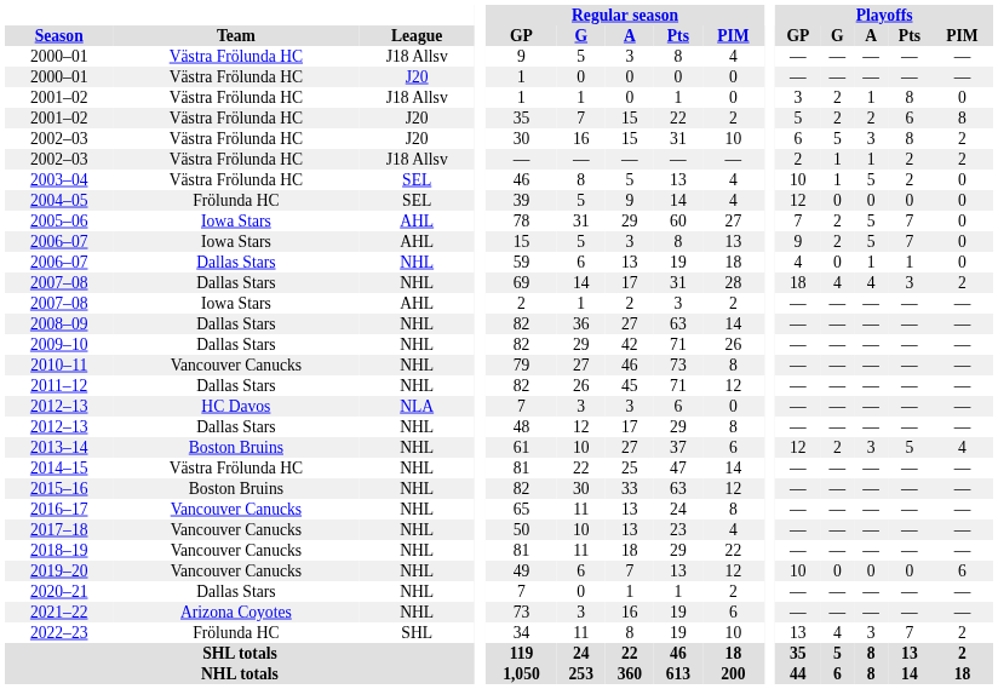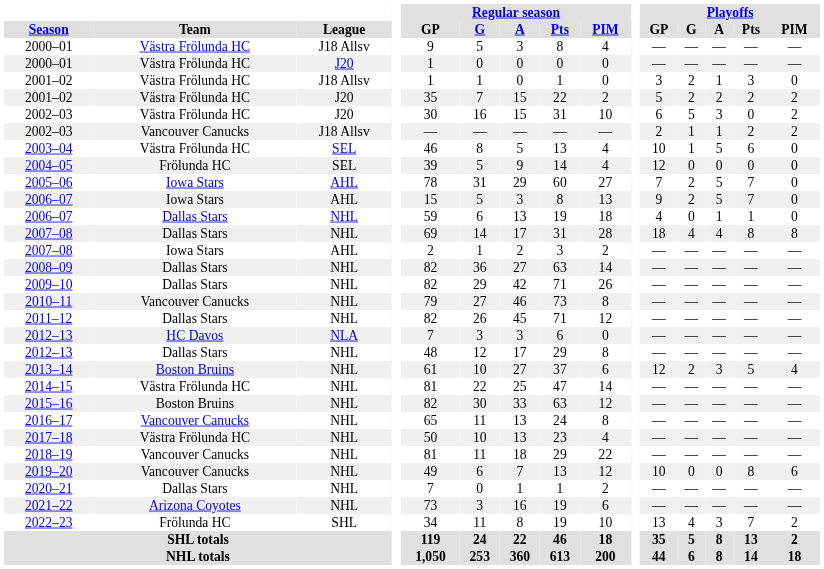 <table border="0" cellpadding="1" cellspacing="0" style="text-align:center; width:60em">
 <tr bgcolor="#e0e0e0">
 <th colspan="3" bgcolor="#ffffff"> </th>
 <th rowspan="99" bgcolor="#ffffff"> </th>
 <th colspan="5"><a href='#'>Regular season</a></th>
 <th rowspan="99" bgcolor="#ffffff"> </th>
 <th colspan="5"><a href='#'>Playoffs</a></th>
 </tr>
 <tr bgcolor="#e0e0e0">
 <th><a href='#'>Season</a></th>
 <th>Team</th>
 <th>League</th>
 <th>GP</th>
 <th><a href='#'>G</a></th>
 <th><a href='#'>A</a></th>
 <th><a href='#'>Pts</a></th>
 <th><a href='#'>PIM</a></th>
 <th>GP</th>
 <th>G</th>
 <th>A</th>
 <th>Pts</th>
 <th>PIM</th>
 </tr>
 <tr>
 <td>2000–01</td>
 <td><a href='#'>Västra Frölunda HC</a></td>
 <td>J18 Allsv</td>
 <td>9</td>
 <td>5</td>
 <td>3</td>
 <td>8</td>
 <td>4</td>
 <td>—</td>
 <td>—</td>
 <td>—</td>
 <td>—</td>
 <td>—</td>
 </tr>
 <tr bgcolor="#f0f0f0">
 <td>2000–01</td>
 <td>Västra Frölunda HC</td>
 <td><a href='#'>J20</a></td>
 <td>1</td>
 <td>0</td>
 <td>0</td>
 <td>0</td>
 <td>0</td>
 <td>—</td>
 <td>—</td>
 <td>—</td>
 <td>—</td>
 <td>—</td>
 </tr>
 <tr>
 <td>2001–02</td>
 <td>Västra Frölunda HC</td>
 <td>J18 Allsv</td>
 <td>1</td>
 <td>1</td>
 <td>0</td>
 <td>1</td>
 <td>0</td>
 <td>3</td>
 <td>2</td>
 <td>1</td>
-<td>8</td>
+<td>3</td>
 <td>0</td>
 </tr>
 <tr bgcolor="#f0f0f0">
 <td>2001–02</td>
 <td>Västra Frölunda HC</td>
 <td>J20</td>
 <td>35</td>
 <td>7</td>
 <td>15</td>
 <td>22</td>
 <td>2</td>
 <td>5</td>
 <td>2</td>
 <td>2</td>
-<td>6</td>
-<td>8</td>
+<td>2</td>
+<td>2</td>
 </tr>
 <tr>
 <td>2002–03</td>
 <td>Västra Frölunda HC</td>
 <td>J20</td>
 <td>30</td>
 <td>16</td>
 <td>15</td>
 <td>31</td>
 <td>10</td>
 <td>6</td>
 <td>5</td>
 <td>3</td>
-<td>8</td>
+<td>0</td>
 <td>2</td>
 </tr>
 <tr bgcolor="#f0f0f0">
 <td>2002–03</td>
-<td>Västra Frölunda HC</td>
+<td>Vancouver Canucks</td>
 <td>J18 Allsv</td>
 <td>—</td>
 <td>—</td>
 <td>—</td>
 <td>—</td>
 <td>—</td>
 <td>2</td>
 <td>1</td>
 <td>1</td>
 <td>2</td>
 <td>2</td>
 </tr>
 <tr>
 <td><a href='#'>2003–04</a></td>
 <td>Västra Frölunda HC</td>
 <td><a href='#'>SEL</a></td>
 <td>46</td>
 <td>8</td>
 <td>5</td>
 <td>13</td>
 <td>4</td>
 <td>10</td>
 <td>1</td>
 <td>5</td>
-<td>2</td>
+<td>6</td>
 <td>0</td>
 </tr>
 <tr bgcolor="#f0f0f0">
 <td><a href='#'>2004–05</a></td>
 <td>Frölunda HC</td>
 <td>SEL</td>
 <td>39</td>
 <td>5</td>
 <td>9</td>
 <td>14</td>
 <td>4</td>
 <td>12</td>
 <td>0</td>
 <td>0</td>
 <td>0</td>
 <td>0</td>
 </tr>
 <tr>
 <td><a href='#'>2005–06</a></td>
 <td><a href='#'>Iowa Stars</a></td>
 <td><a href='#'>AHL</a></td>
 <td>78</td>
 <td>31</td>
 <td>29</td>
 <td>60</td>
 <td>27</td>
 <td>7</td>
 <td>2</td>
 <td>5</td>
 <td>7</td>
 <td>0</td>
 </tr>
 <tr bgcolor="#f0f0f0">
 <td><a href='#'>2006–07</a></td>
 <td>Iowa Stars</td>
 <td>AHL</td>
 <td>15</td>
 <td>5</td>
 <td>3</td>
 <td>8</td>
 <td>13</td>
 <td>9</td>
 <td>2</td>
 <td>5</td>
 <td>7</td>
 <td>0</td>
 </tr>
 <tr>
 <td><a href='#'>2006–07</a></td>
 <td><a href='#'>Dallas Stars</a></td>
 <td><a href='#'>NHL</a></td>
 <td>59</td>
 <td>6</td>
 <td>13</td>
 <td>19</td>
 <td>18</td>
 <td>4</td>
 <td>0</td>
 <td>1</td>
 <td>1</td>
 <td>0</td>
 </tr>
 <tr bgcolor="#f0f0f0">
 <td><a href='#'>2007–08</a></td>
 <td>Dallas Stars</td>
 <td>NHL</td>
 <td>69</td>
 <td>14</td>
 <td>17</td>
 <td>31</td>
 <td>28</td>
 <td>18</td>
 <td>4</td>
 <td>4</td>
-<td>3</td>
-<td>2</td>
+<td>8</td>
+<td>8</td>
 </tr>
 <tr>
 <td><a href='#'>2007–08</a></td>
 <td>Iowa Stars</td>
 <td>AHL</td>
 <td>2</td>
 <td>1</td>
 <td>2</td>
 <td>3</td>
 <td>2</td>
 <td>—</td>
 <td>—</td>
 <td>—</td>
 <td>—</td>
 <td>—</td>
 </tr>
 <tr bgcolor="#f0f0f0">
 <td><a href='#'>2008–09</a></td>
 <td>Dallas Stars</td>
 <td>NHL</td>
 <td>82</td>
 <td>36</td>
 <td>27</td>
 <td>63</td>
 <td>14</td>
 <td>—</td>
 <td>—</td>
 <td>—</td>
 <td>—</td>
 <td>—</td>
 </tr>
 <tr>
 <td><a href='#'>2009–10</a></td>
 <td>Dallas Stars</td>
 <td>NHL</td>
 <td>82</td>
 <td>29</td>
 <td>42</td>
 <td>71</td>
 <td>26</td>
 <td>—</td>
 <td>—</td>
 <td>—</td>
 <td>—</td>
 <td>—</td>
 </tr>
 <tr bgcolor="#f0f0f0">
 <td><a href='#'>2010–11</a></td>
 <td>Vancouver Canucks</td>
 <td>NHL</td>
 <td>79</td>
 <td>27</td>
 <td>46</td>
 <td>73</td>
 <td>8</td>
 <td>—</td>
 <td>—</td>
 <td>—</td>
 <td>—</td>
 <td>—</td>
 </tr>
 <tr>
 <td><a href='#'>2011–12</a></td>
 <td>Dallas Stars</td>
 <td>NHL</td>
 <td>82</td>
 <td>26</td>
 <td>45</td>
 <td>71</td>
 <td>12</td>
 <td>—</td>
 <td>—</td>
 <td>—</td>
 <td>—</td>
 <td>—</td>
 </tr>
 <tr bgcolor="#f0f0f0">
 <td><a href='#'>2012–13</a></td>
 <td><a href='#'>HC Davos</a></td>
 <td><a href='#'>NLA</a></td>
 <td>7</td>
 <td>3</td>
 <td>3</td>
 <td>6</td>
 <td>0</td>
 <td>—</td>
 <td>—</td>
 <td>—</td>
 <td>—</td>
 <td>—</td>
 </tr>
 <tr>
 <td><a href='#'>2012–13</a></td>
 <td>Dallas Stars</td>
 <td>NHL</td>
 <td>48</td>
 <td>12</td>
 <td>17</td>
 <td>29</td>
 <td>8</td>
 <td>—</td>
 <td>—</td>
 <td>—</td>
 <td>—</td>
 <td>—</td>
 </tr>
 <tr bgcolor="#f0f0f0">
 <td><a href='#'>2013–14</a></td>
 <td><a href='#'>Boston Bruins</a></td>
 <td>NHL</td>
 <td>61</td>
 <td>10</td>
 <td>27</td>
 <td>37</td>
 <td>6</td>
 <td>12</td>
 <td>2</td>
 <td>3</td>
 <td>5</td>
 <td>4</td>
 </tr>
 <tr>
 <td><a href='#'>2014–15</a></td>
 <td>Västra Frölunda HC</td>
 <td>NHL</td>
 <td>81</td>
 <td>22</td>
 <td>25</td>
 <td>47</td>
 <td>14</td>
 <td>—</td>
 <td>—</td>
 <td>—</td>
 <td>—</td>
 <td>—</td>
 </tr>
 <tr bgcolor="#f0f0f0">
 <td><a href='#'>2015–16</a></td>
 <td>Boston Bruins</td>
 <td>NHL</td>
 <td>82</td>
 <td>30</td>
 <td>33</td>
 <td>63</td>
 <td>12</td>
 <td>—</td>
 <td>—</td>
 <td>—</td>
 <td>—</td>
 <td>—</td>
 </tr>
 <tr>
 <td><a href='#'>2016–17</a></td>
 <td><a href='#'>Vancouver Canucks</a></td>
 <td>NHL</td>
 <td>65</td>
 <td>11</td>
 <td>13</td>
 <td>24</td>
 <td>8</td>
 <td>—</td>
 <td>—</td>
 <td>—</td>
 <td>—</td>
 <td>—</td>
 </tr>
 <tr bgcolor="#f0f0f0">
 <td><a href='#'>2017–18</a></td>
-<td>Vancouver Canucks</td>
+<td>Västra Frölunda HC</td>
 <td>NHL</td>
 <td>50</td>
 <td>10</td>
 <td>13</td>
 <td>23</td>
 <td>4</td>
 <td>—</td>
 <td>—</td>
 <td>—</td>
 <td>—</td>
 <td>—</td>
 </tr>
 <tr>
 <td><a href='#'>2018–19</a></td>
 <td>Vancouver Canucks</td>
 <td>NHL</td>
 <td>81</td>
 <td>11</td>
 <td>18</td>
 <td>29</td>
 <td>22</td>
 <td>—</td>
 <td>—</td>
 <td>—</td>
 <td>—</td>
 <td>—</td>
 </tr>
 <tr bgcolor="#f0f0f0">
 <td><a href='#'>2019–20</a></td>
 <td>Vancouver Canucks</td>
 <td>NHL</td>
 <td>49</td>
 <td>6</td>
 <td>7</td>
 <td>13</td>
 <td>12</td>
 <td>10</td>
 <td>0</td>
 <td>0</td>
-<td>0</td>
+<td>8</td>
 <td>6</td>
 </tr>
 <tr>
 <td><a href='#'>2020–21</a></td>
 <td>Dallas Stars</td>
 <td>NHL</td>
 <td>7</td>
 <td>0</td>
 <td>1</td>
 <td>1</td>
 <td>2</td>
 <td>—</td>
 <td>—</td>
 <td>—</td>
 <td>—</td>
 <td>—</td>
 </tr>
 <tr bgcolor="#f0f0f0">
 <td><a href='#'>2021–22</a></td>
 <td><a href='#'>Arizona Coyotes</a></td>
 <td>NHL</td>
 <td>73</td>
 <td>3</td>
 <td>16</td>
 <td>19</td>
 <td>6</td>
 <td>—</td>
 <td>—</td>
 <td>—</td>
 <td>—</td>
 <td>—</td>
 </tr>
 <tr>
 <td><a href='#'>2022–23</a></td>
 <td>Frölunda HC</td>
 <td>SHL</td>
 <td>34</td>
 <td>11</td>
 <td>8</td>
 <td>19</td>
 <td>10</td>
 <td>13</td>
 <td>4</td>
 <td>3</td>
 <td>7</td>
 <td>2</td>
 </tr>
 <tr bgcolor="#e0e0e0">
 <th colspan="3">SHL totals</th>
 <th>119</th>
 <th>24</th>
 <th>22</th>
 <th>46</th>
 <th>18</th>
 <th>35</th>
 <th>5</th>
 <th>8</th>
 <th>13</th>
 <th>2</th>
 </tr>
 <tr bgcolor="#e0e0e0">
 <th colspan="3">NHL totals</th>
 <th>1,050</th>
 <th>253</th>
 <th>360</th>
 <th>613</th>
 <th>200</th>
 <th>44</th>
 <th>6</th>
 <th>8</th>
 <th>14</th>
 <th>18</th>
 </tr>
 </table>
